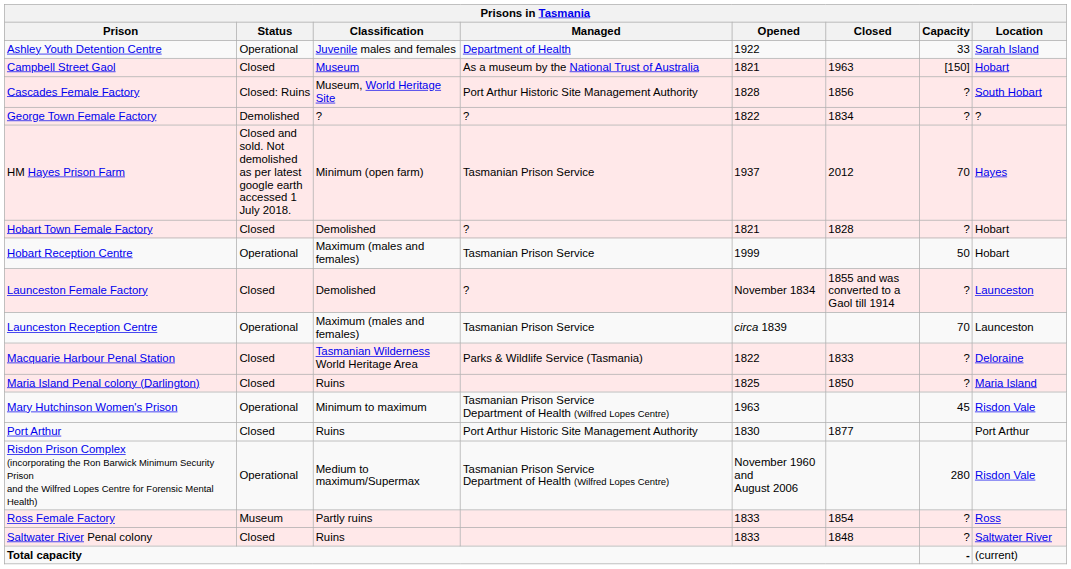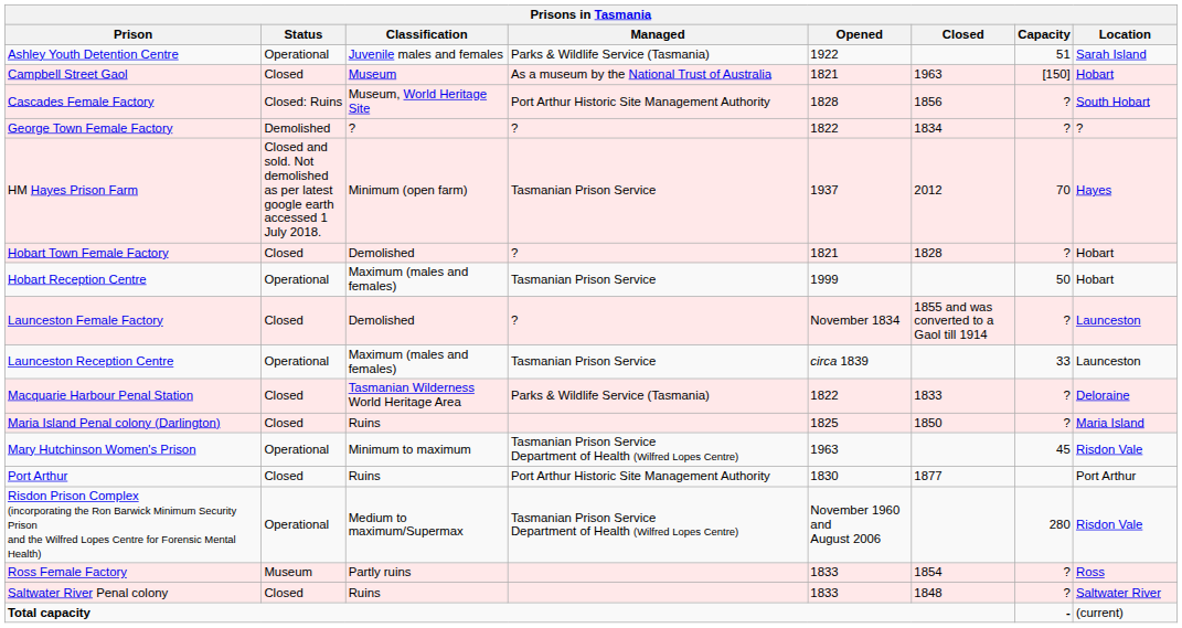 <table class="wikitable sortable">
 <tr>
 <th bgcolor="#CCCCCC" colspan="8">Prisons in <a href='#'>Tasmania</a></th>
 </tr>
 <tr bgcolor="#CCCCCC">
 <th scope="col" width="320">Prison</th>
 <th scope="col" width="100">Status</th>
 <th scope="col" width="200">Classification</th>
 <th scope="col" width="375">Managed</th>
 <th scope="col" width="125">Opened</th>
 <th scope="col" width="125">Closed</th>
 <th scope="col" width="50">Capacity</th>
 <th scope="col" width="125">Location</th>
 </tr>
 <tr>
 <td><a href='#'>Ashley Youth Detention Centre</a></td>
 <td>Operational</td>
 <td><a href='#'>Juvenile</a> males and females</td>
-<td><a href='#'>Department of Health</a></td>
+<td>Parks & Wildlife Service (Tasmania)</td>
 <td>1922</td>
 <td></td>
-<td align=right>33</td>
+<td align=right>51</td>
 <td><a href='#'>Sarah Island</a></td>
 </tr>
 <tr bgcolor=#FFE8E9>
 <td><a href='#'>Campbell Street Gaol</a></td>
 <td>Closed</td>
 <td><a href='#'>Museum</a></td>
 <td>As a museum by the <a href='#'>National Trust of Australia</a></td>
 <td>1821</td>
 <td>1963</td>
 <td align=right>[150]</td>
 <td><a href='#'>Hobart</a></td>
 </tr>
 <tr bgcolor=#FFE8E9>
 <td><a href='#'>Cascades Female Factory</a></td>
 <td>Closed: Ruins</td>
 <td>Museum, <a href='#'>World Heritage Site</a></td>
 <td>Port Arthur Historic Site Management Authority</td>
 <td>1828</td>
 <td>1856</td>
 <td align=right>?</td>
 <td><a href='#'>South Hobart</a></td>
 </tr>
 <tr bgcolor=#FFE8E9>
 <td><a href='#'>George Town Female Factory</a></td>
 <td>Demolished</td>
 <td>?</td>
 <td>?</td>
 <td>1822</td>
 <td>1834</td>
 <td align="right">?</td>
 <td>?</td>
 </tr>
 <tr bgcolor=#FFE8E9>
 <td>HM <a href='#'>Hayes Prison Farm</a></td>
 <td>Closed and sold. Not demolished as per latest google earth accessed 1 July 2018.</td>
 <td>Minimum (open farm)</td>
 <td>Tasmanian Prison Service</td>
 <td>1937</td>
 <td>2012</td>
 <td align=right>70</td>
 <td><a href='#'>Hayes</a></td>
 </tr>
 <tr bgcolor=#FFE8E9>
 <td><a href='#'>Hobart Town Female Factory</a></td>
 <td>Closed</td>
 <td>Demolished</td>
 <td>?</td>
 <td>1821</td>
 <td>1828</td>
 <td align="right">?</td>
 <td>Hobart</td>
 </tr>
 <tr>
 <td><a href='#'>Hobart Reception Centre</a></td>
 <td>Operational</td>
 <td>Maximum (males and females)</td>
 <td>Tasmanian Prison Service</td>
 <td>1999</td>
 <td></td>
 <td align=right>50</td>
 <td>Hobart</td>
 </tr>
 <tr bgcolor=#FFE8E9>
 <td><a href='#'>Launceston Female Factory</a></td>
 <td>Closed</td>
 <td>Demolished</td>
 <td>?</td>
 <td>November 1834</td>
 <td>1855 and was converted to a Gaol till 1914</td>
 <td align="right">?</td>
 <td><a href='#'>Launceston</a></td>
 </tr>
 <tr>
 <td><a href='#'>Launceston Reception Centre</a></td>
 <td>Operational</td>
 <td>Maximum (males and females)</td>
 <td>Tasmanian Prison Service</td>
 <td><em>circa</em> 1839</td>
 <td></td>
-<td align=right>70</td>
+<td align=right>33</td>
 <td>Launceston</td>
 </tr>
 <tr bgcolor=#FFE8E9>
 <td><a href='#'>Macquarie Harbour Penal Station</a></td>
 <td>Closed</td>
 <td><a href='#'>Tasmanian Wilderness</a> World Heritage Area</td>
 <td>Parks & Wildlife Service (Tasmania)</td>
 <td>1822</td>
 <td>1833</td>
 <td align="right">?</td>
 <td><a href='#'>Deloraine</a></td>
 </tr>
 <tr bgcolor=#FFE8E9>
 <td><a href='#'>Maria Island Penal colony (Darlington)</a></td>
 <td>Closed</td>
 <td>Ruins</td>
 <td></td>
 <td>1825</td>
 <td>1850</td>
 <td align="right">?</td>
 <td><a href='#'>Maria Island</a></td>
 </tr>
 <tr>
 <td><a href='#'>Mary Hutchinson Women's Prison</a></td>
 <td>Operational</td>
 <td>Minimum to maximum</td>
 <td>Tasmanian Prison Service <br>Department of Health <small>(Wilfred Lopes Centre)</small></td>
 <td>1963</td>
 <td></td>
 <td align=right>45</td>
 <td><a href='#'>Risdon Vale</a></td>
 </tr>
 <tr>
 <td><a href='#'>Port Arthur</a></td>
 <td>Closed</td>
 <td>Ruins</td>
 <td>Port Arthur Historic Site Management Authority</td>
 <td>1830</td>
 <td>1877</td>
 <td></td>
 <td>Port Arthur</td>
 </tr>
 <tr>
 <td><a href='#'>Risdon Prison Complex</a><br><small>(incorporating the Ron Barwick Minimum Security Prison<br> and the Wilfred Lopes Centre for Forensic Mental Health)</small></td>
 <td>Operational</td>
 <td>Medium to maximum/Supermax</td>
 <td>Tasmanian Prison Service <br>Department of Health <small>(Wilfred Lopes Centre)</small></td>
 <td>November 1960 and<br>August 2006</td>
 <td></td>
 <td align="right">280</td>
 <td><a href='#'>Risdon Vale</a></td>
 </tr>
 <tr bgcolor="#FFE8E9">
 <td><a href='#'>Ross Female Factory</a></td>
 <td>Museum</td>
 <td>Partly ruins</td>
 <td></td>
 <td>1833</td>
 <td>1854</td>
 <td align="right">?</td>
 <td><a href='#'>Ross</a></td>
 </tr>
 <tr bgcolor=#FFE8E9>
 <td><a href='#'>Saltwater River</a> Penal colony</td>
 <td>Closed</td>
 <td>Ruins</td>
 <td></td>
 <td>1833</td>
 <td>1848</td>
 <td align="right">?</td>
 <td><a href='#'>Saltwater River</a></td>
 </tr>
 <tr>
 <td colspan=6><strong>Total capacity</strong></td>
 <td align=right><strong>-</strong></td>
 <td>(current)</td>
 </tr>
 </table>
